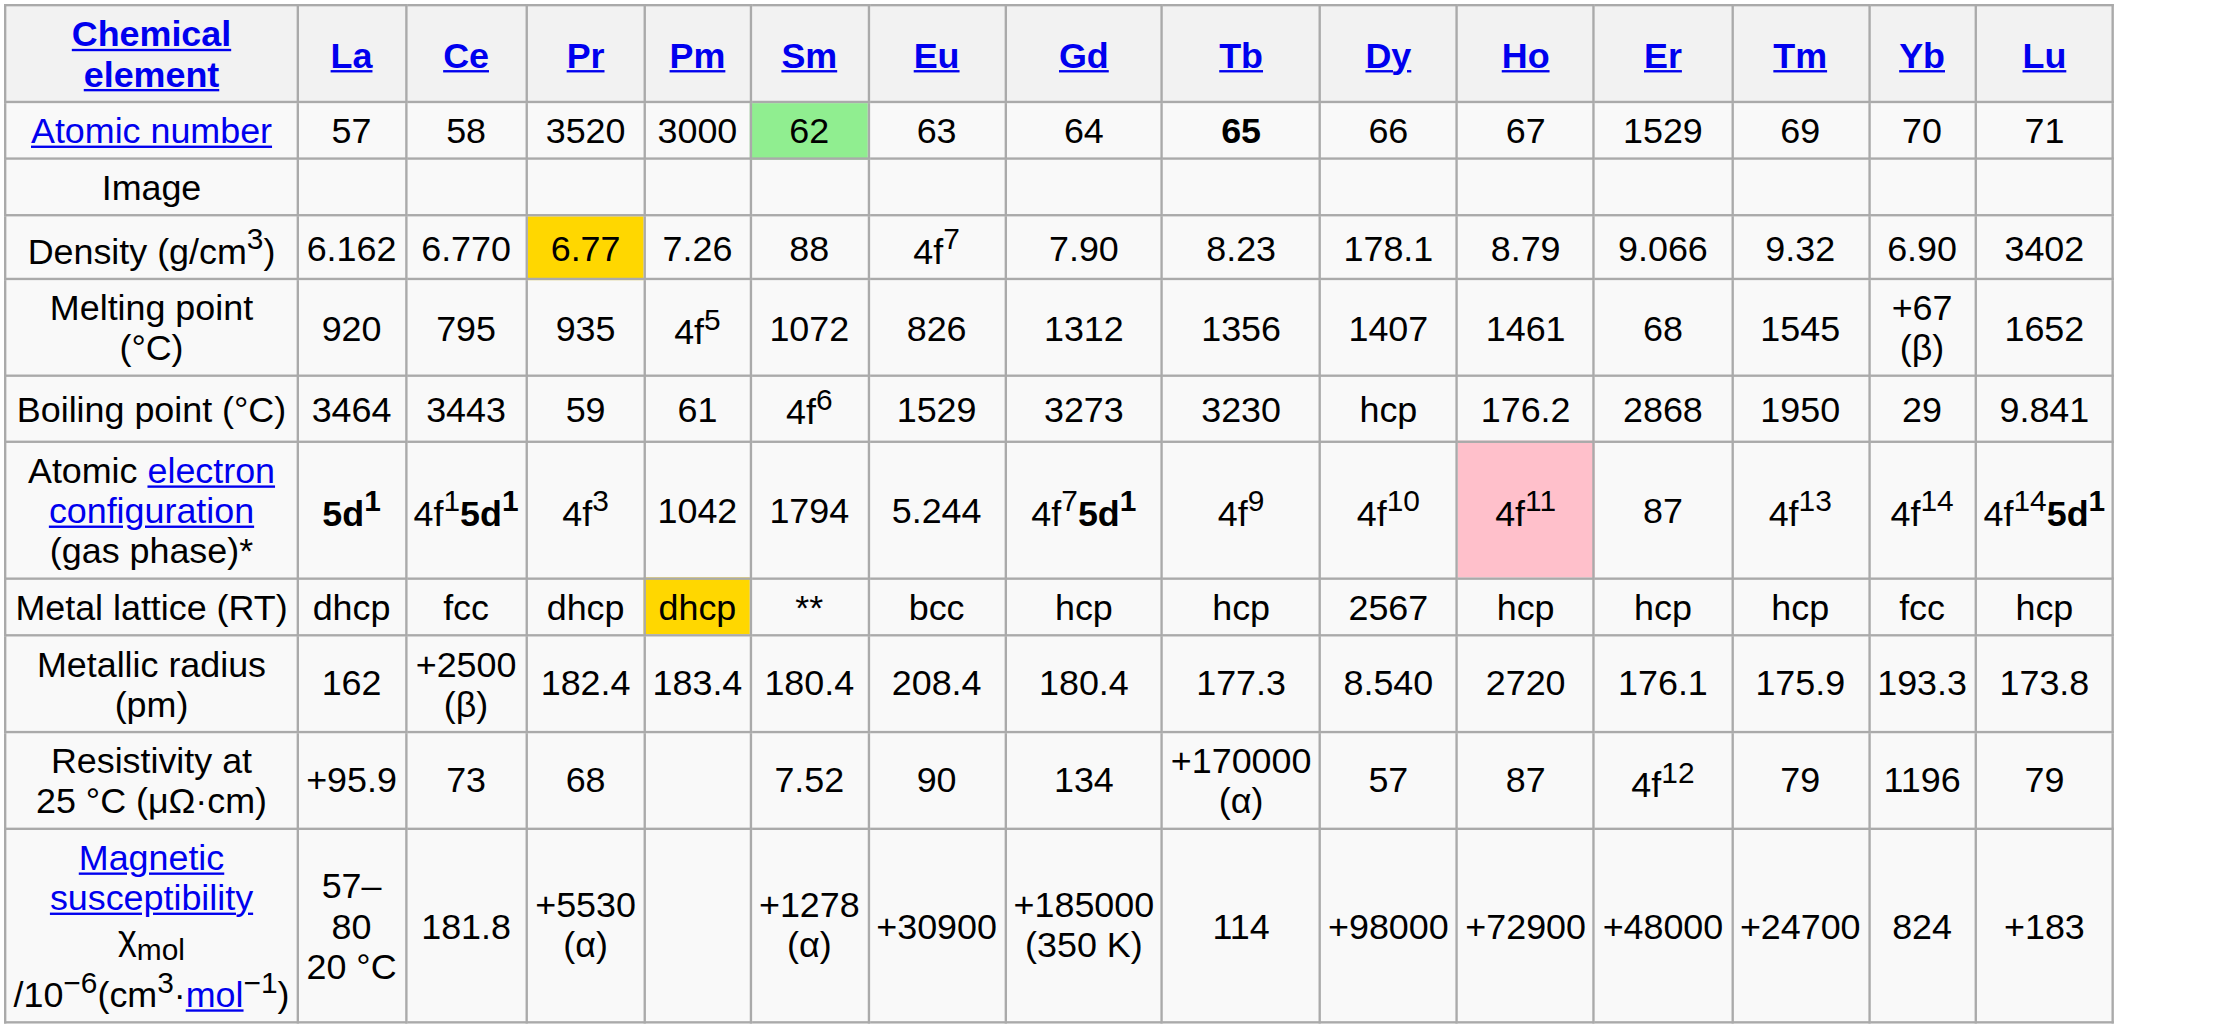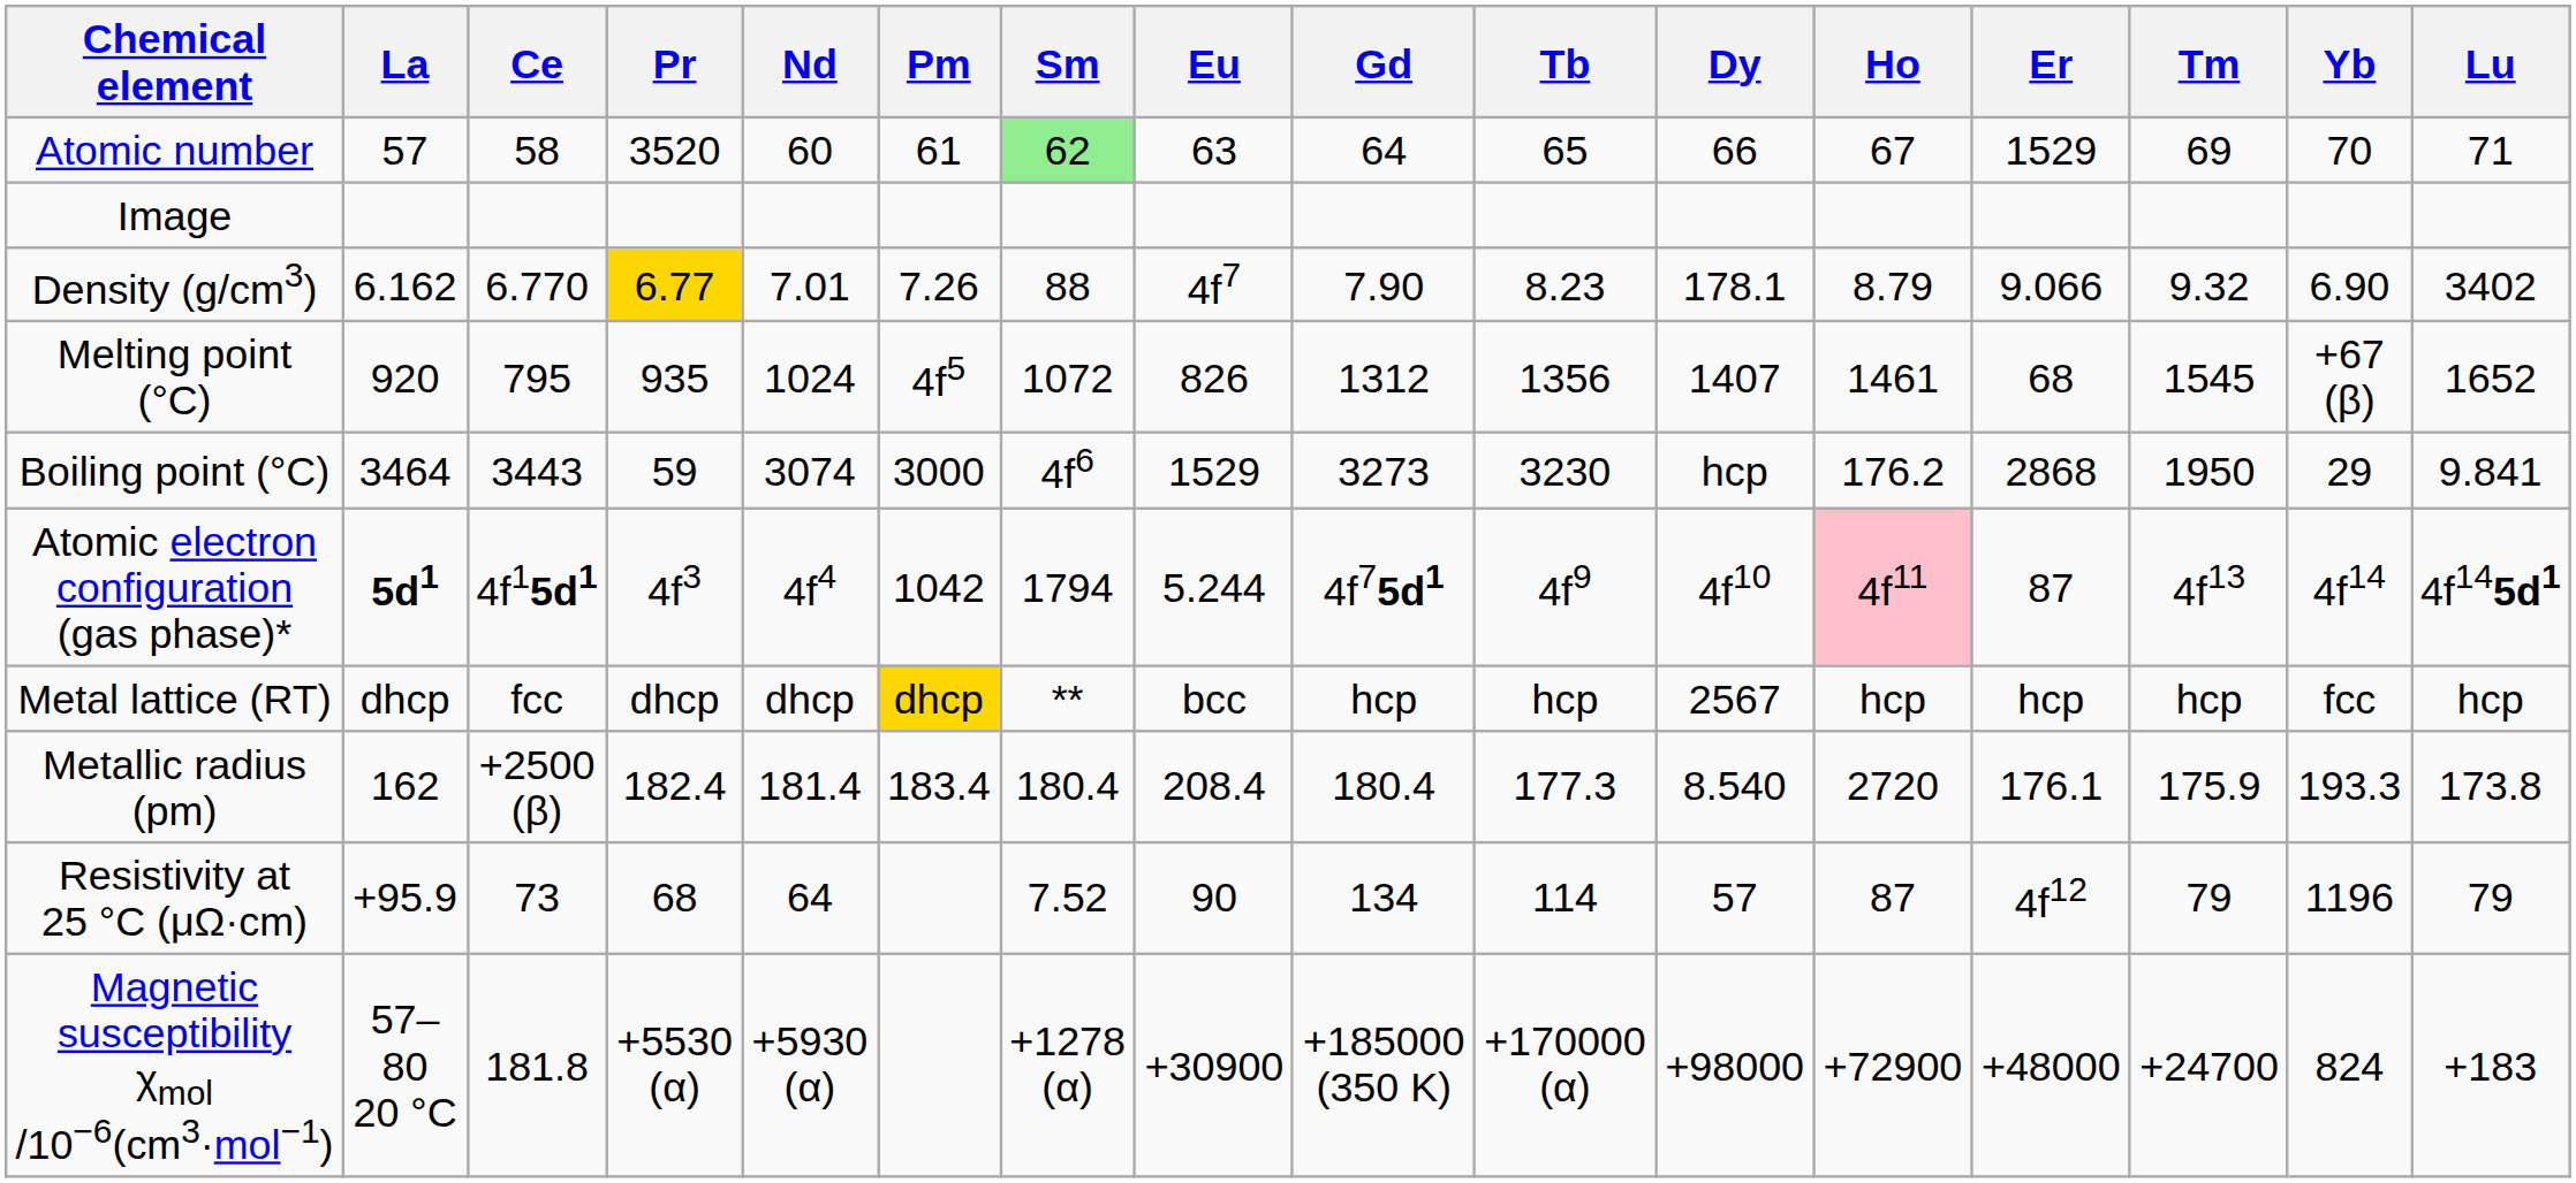 <table class="wikitable" style="margin:1em auto; font-size: 95%; text-align: center;">
 <tr>
 <th><a href='#'>Chemical element</a></th>
 <th><a href='#'>La</a></th>
 <th><a href='#'>Ce</a></th>
 <th><a href='#'>Pr</a></th>
+<th><a href='#'>Nd</a></th>
 <th><a href='#'>Pm</a></th>
 <th><a href='#'>Sm</a></th>
 <th><a href='#'>Eu</a></th>
 <th><a href='#'>Gd</a></th>
 <th><a href='#'>Tb</a></th>
 <th><a href='#'>Dy</a></th>
 <th><a href='#'>Ho</a></th>
 <th><a href='#'>Er</a></th>
 <th><a href='#'>Tm</a></th>
 <th><a href='#'>Yb</a></th>
 <th><a href='#'>Lu</a></th>
 </tr>
 <tr>
 <td><a href='#'>Atomic number</a></td>
 <td>57</td>
 <td>58</td>
 <td>3520</td>
-<td>3000</td>
+<td>60</td>
+<td>61</td>
 <td style="background: lightgreen;">62</td>
 <td>63</td>
 <td>64</td>
-<td><strong>65</strong></td>
+<td>65</td>
 <td>66</td>
 <td>67</td>
 <td>1529</td>
 <td>69</td>
 <td>70</td>
 <td>71</td>
 </tr>
 <tr>
 <td>Image</td>
 <td></td>
 <td></td>
 <td></td>
 <td></td>
 <td></td>
 <td></td>
 <td></td>
 <td></td>
 <td></td>
 <td></td>
 <td></td>
 <td></td>
 <td></td>
 <td></td>
+<td></td>
 </tr>
 <tr>
 <td>Density (g/cm<sup>3</sup>)</td>
 <td>6.162</td>
 <td>6.770</td>
 <td style="background: gold;">6.77</td>
+<td>7.01</td>
 <td>7.26</td>
 <td>88</td>
 <td>4f<sup>7</sup></td>
 <td>7.90</td>
 <td>8.23</td>
 <td>178.1</td>
 <td>8.79</td>
 <td>9.066</td>
 <td>9.32</td>
 <td>6.90</td>
 <td>3402</td>
 </tr>
 <tr>
 <td>Melting point (°C)</td>
 <td>920</td>
 <td>795</td>
 <td>935</td>
+<td>1024</td>
 <td>4f<sup>5</sup></td>
 <td>1072</td>
 <td>826</td>
 <td>1312</td>
 <td>1356</td>
 <td>1407</td>
 <td>1461</td>
 <td>68</td>
 <td>1545</td>
 <td>+67 (β)</td>
 <td>1652</td>
 </tr>
 <tr>
 <td>Boiling point (°C)</td>
 <td>3464</td>
 <td>3443</td>
 <td>59</td>
-<td>61</td>
+<td>3074</td>
+<td>3000</td>
 <td>4f<sup>6</sup></td>
 <td>1529</td>
 <td>3273</td>
 <td>3230</td>
 <td>hcp</td>
 <td>176.2</td>
 <td>2868</td>
 <td>1950</td>
 <td>29</td>
 <td>9.841</td>
 </tr>
 <tr>
 <td>Atomic <a href='#'>electron configuration</a><br> (gas phase)*</td>
 <td><strong>5d<sup>1</sup></strong></td>
 <td>4f<sup>1</sup><strong>5d<sup>1</sup></strong></td>
 <td>4f<sup>3</sup></td>
+<td>4f<sup>4</sup></td>
 <td>1042</td>
 <td>1794</td>
 <td>5.244</td>
 <td>4f<sup>7</sup><strong>5d<sup>1</sup></strong></td>
 <td>4f<sup>9</sup></td>
 <td>4f<sup>10</sup></td>
 <td style="background: pink;">4f<sup>11</sup></td>
 <td>87</td>
 <td>4f<sup>13</sup></td>
 <td>4f<sup>14</sup></td>
 <td>4f<sup>14</sup><strong>5d<sup>1</sup></strong></td>
 </tr>
 <tr>
 <td>Metal lattice (RT)</td>
 <td>dhcp</td>
 <td>fcc</td>
+<td>dhcp</td>
 <td>dhcp</td>
 <td style="background: gold;">dhcp</td>
 <td>**</td>
 <td>bcc</td>
 <td>hcp</td>
 <td>hcp</td>
 <td>2567</td>
 <td>hcp</td>
 <td>hcp</td>
 <td>hcp</td>
 <td>fcc</td>
 <td>hcp</td>
 </tr>
 <tr>
 <td>Metallic radius (pm)</td>
 <td>162</td>
 <td>+2500 (β)</td>
 <td>182.4</td>
+<td>181.4</td>
 <td>183.4</td>
 <td>180.4</td>
 <td>208.4</td>
 <td>180.4</td>
 <td>177.3</td>
 <td>8.540</td>
 <td>2720</td>
 <td>176.1</td>
 <td>175.9</td>
 <td>193.3</td>
 <td>173.8</td>
 </tr>
 <tr>
 <td>Resistivity at 25 °C (μΩ·cm)</td>
 <td>+95.9</td>
 <td>73</td>
 <td>68</td>
+<td>64</td>
 <td></td>
 <td>7.52</td>
 <td>90</td>
 <td>134</td>
-<td>+170000 (α)</td>
+<td>114</td>
 <td>57</td>
 <td>87</td>
 <td>4f<sup>12</sup></td>
 <td>79</td>
 <td>1196</td>
 <td>79</td>
 </tr>
 <tr>
 <td><a href='#'>Magnetic susceptibility</a><br>χ<sub>mol</sub> /10<sup>−6</sup>(cm<sup>3</sup>·<a href='#'>mol</a><sup>−1</sup>)</td>
 <td>57–80<br>20 °C</td>
 <td>181.8</td>
 <td>+5530 (α)</td>
+<td>+5930 (α)</td>
 <td></td>
 <td>+1278 (α)</td>
 <td>+30900</td>
 <td>+185000<br>(350 K)</td>
-<td>114</td>
+<td>+170000 (α)</td>
 <td>+98000</td>
 <td>+72900</td>
 <td>+48000</td>
 <td>+24700</td>
 <td>824</td>
 <td>+183</td>
 </tr>
 </table>
